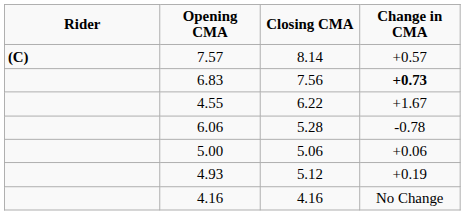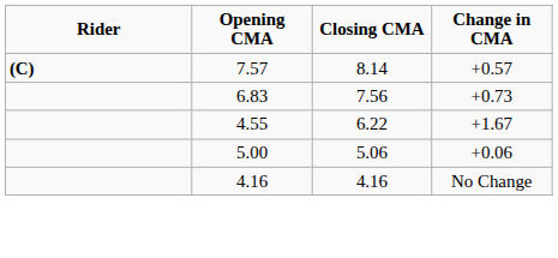 <table class="wikitable">
 <tr align=center>
 <td width=160px><strong>Rider</strong></td>
 <td width=100px><strong>Opening CMA</strong></td>
 <td width=100px><strong>Closing CMA</strong></td>
 <td width=100px><strong>Change in CMA</strong></td>
 </tr>
 <tr align=center>
 <td align=left> <strong>(C)</strong></td>
 <td>7.57</td>
 <td>8.14</td>
 <td>+0.57</td>
 </tr>
 <tr align=center>
 <td align=left></td>
 <td>6.83</td>
 <td>7.56</td>
-<td><strong>+0.73</strong></td>
+<td>+0.73</td>
 </tr>
 <tr align=center>
 <td align=left></td>
 <td>4.55</td>
 <td>6.22</td>
 <td>+1.67</td>
 </tr>
 <tr align=center>
 <td align=left></td>
-<td>6.06</td>
-<td>5.28</td>
-<td>-0.78</td>
-</tr>
-<tr align=center>
-<td align=left></td>
 <td>5.00</td>
 <td>5.06</td>
 <td>+0.06</td>
-</tr>
-<tr align=center>
-<td align=left></td>
-<td>4.93</td>
-<td>5.12</td>
-<td>+0.19</td>
 </tr>
 <tr align=center>
 <td align=left></td>
 <td>4.16</td>
 <td>4.16</td>
 <td>No Change</td>
 </tr>
 </table>
